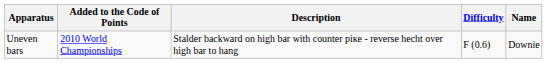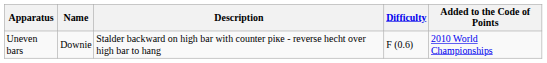 <table class="wikitable">
 <tr>
 <th>Apparatus</th>
-<th>Added to the Code of Points</th>
+<th>Name</th>
 <th>Description</th>
 <th><a href='#'>Difficulty</a></th>
-<th>Name</th>
+<th>Added to the Code of Points</th>
 </tr>
 <tr>
 <td>Uneven bars</td>
-<td><a href='#'>2010 World Championships</a></td>
+<td>Downie</td>
 <td>Stalder backward on high bar with counter piкe - reverse hecht over high bar to hang</td>
 <td>F (0.6)</td>
-<td>Downie</td>
+<td><a href='#'>2010 World Championships</a></td>
 </tr>
 </table>
